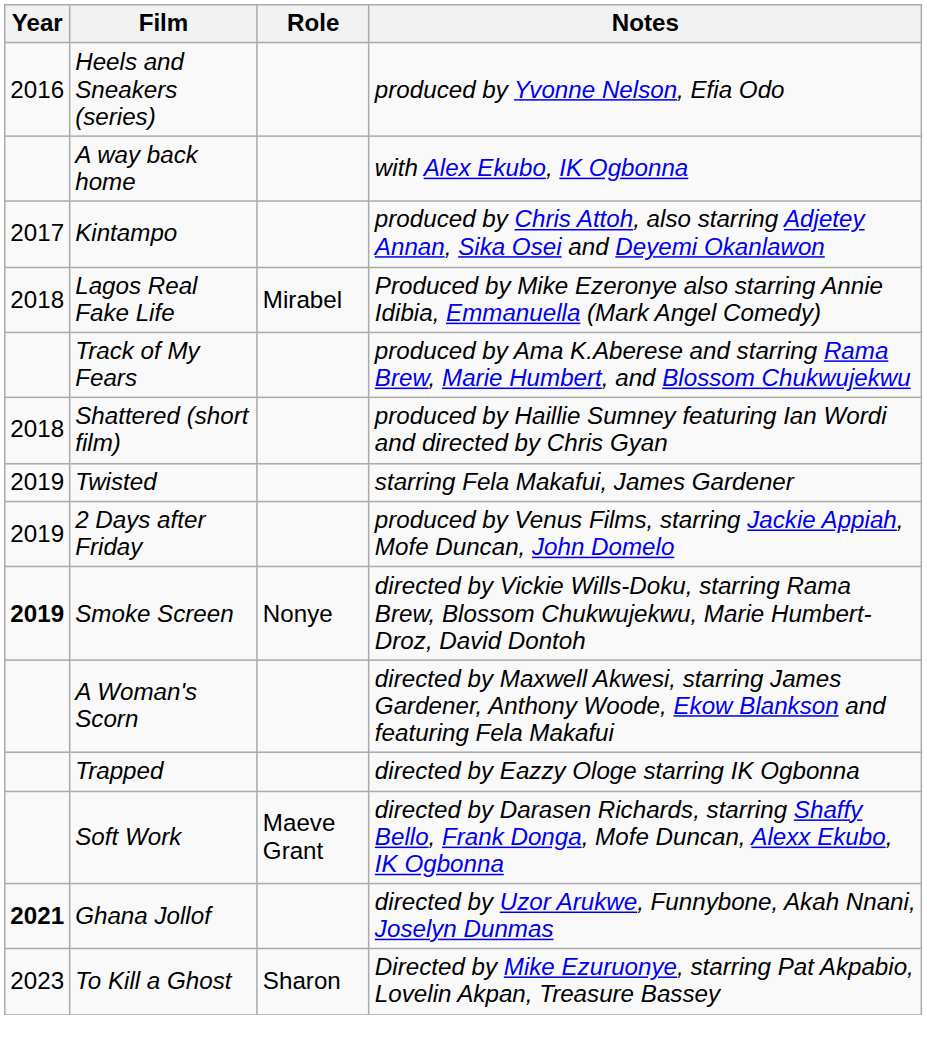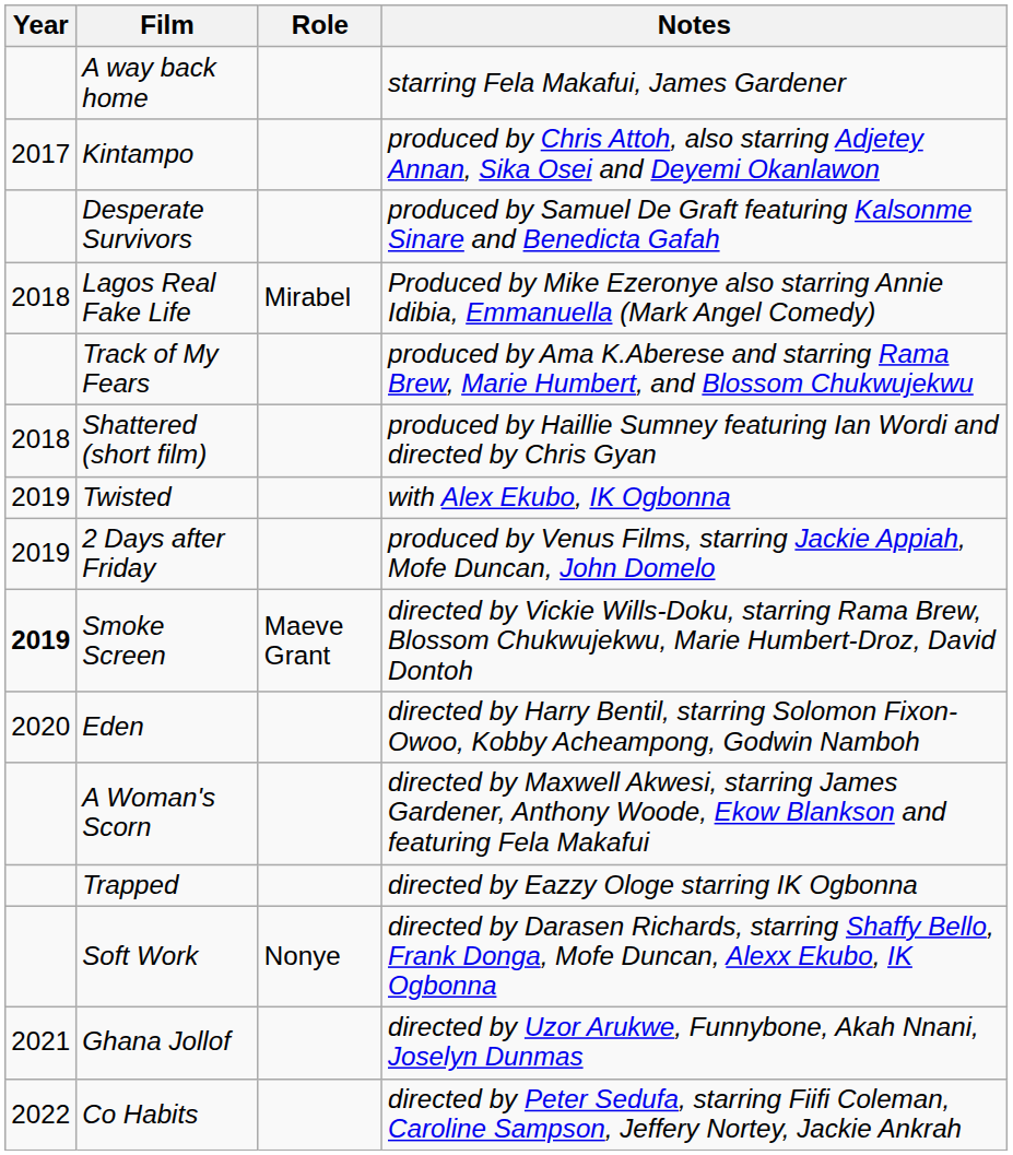 <table class="wikitable">
 <tr>
 <th>Year</th>
 <th>Film</th>
 <th>Role</th>
 <th>Notes</th>
 </tr>
 <tr>
-<td>2016</td>
-<td><em>Heels and Sneakers (series)</em></td>
-<td></td>
-<td><em>produced by <a href='#'>Yvonne Nelson</a>, Efia Odo</em></td>
-</tr>
-<tr>
 <td></td>
 <td><em>A way back home</em></td>
 <td></td>
-<td><em>with <a href='#'>Alex Ekubo</a>, <a href='#'>IK Ogbonna</a></em></td>
+<td><em>starring Fela Makafui, James Gardener</em></td>
 </tr>
 <tr>
 <td>2017</td>
 <td><em>Kintampo</em></td>
 <td></td>
 <td><em>produced by <a href='#'>Chris Attoh</a>, also starring <a href='#'>Adjetey Annan</a>, <a href='#'>Sika Osei</a> and <a href='#'>Deyemi Okanlawon</a></em></td>
+</tr>
+<tr>
+<td></td>
+<td><em>Desperate Survivors</em></td>
+<td></td>
+<td><em>produced by Samuel De Graft featuring <a href='#'>Kalsonme Sinare</a> and <a href='#'>Benedicta Gafah</a></em></td>
 </tr>
 <tr>
 <td>2018</td>
 <td><em>Lagos Real Fake Life</em></td>
 <td>Mirabel</td>
 <td><em>Produced by Mike Ezeronye also starring Annie Idibia, <a href='#'>Emmanuella</a> (Mark Angel Comedy)</em></td>
 </tr>
 <tr>
 <td></td>
 <td><em>Track of My Fears</em></td>
 <td></td>
 <td><em>produced by Ama K.Aberese and starring <a href='#'>Rama Brew</a>, <a href='#'>Marie Humbert</a>, and <a href='#'>Blossom Chukwujekwu</a></em></td>
 </tr>
 <tr>
 <td>2018</td>
 <td><em>Shattered (short film)</em></td>
 <td></td>
 <td><em>produced by Haillie Sumney featuring Ian Wordi and directed by Chris Gyan</em></td>
 </tr>
 <tr>
 <td>2019</td>
 <td><em>Twisted</em></td>
 <td></td>
-<td><em>starring Fela Makafui, James Gardener</em></td>
+<td><em>with <a href='#'>Alex Ekubo</a>, <a href='#'>IK Ogbonna</a></em></td>
 </tr>
 <tr>
 <td>2019</td>
 <td><em>2 Days after Friday</em></td>
 <td></td>
 <td><em>produced by Venus Films, starring <a href='#'>Jackie Appiah</a>, Mofe Duncan, <a href='#'>John Domelo</a></em></td>
 </tr>
 <tr>
 <td><strong>2019</strong></td>
 <td><em>Smoke Screen</em></td>
-<td>Nonye</td>
+<td>Maeve Grant</td>
 <td><em>directed by Vickie Wills-Doku, starring Rama Brew, Blossom Chukwujekwu, Marie Humbert-Droz, David Dontoh</em></td>
+</tr>
+<tr>
+<td>2020</td>
+<td><em>Eden</em></td>
+<td></td>
+<td><em>directed by Harry Bentil, starring Solomon Fixon-Owoo, Kobby Acheampong, Godwin Namboh</em></td>
 </tr>
 <tr>
 <td></td>
 <td><em>A Woman's Scorn</em></td>
 <td></td>
 <td><em>directed by Maxwell Akwesi, starring James Gardener, Anthony Woode, <a href='#'>Ekow Blankson</a> and featuring Fela Makafui</em></td>
 </tr>
 <tr>
 <td></td>
 <td><em>Trapped</em></td>
 <td></td>
 <td><em>directed by Eazzy Ologe starring IK Ogbonna</em></td>
 </tr>
 <tr>
 <td></td>
 <td><em>Soft Work</em></td>
-<td>Maeve Grant</td>
+<td>Nonye</td>
 <td><em>directed by Darasen Richards, starring <a href='#'>Shaffy Bello</a>, <a href='#'>Frank Donga</a>, Mofe Duncan, <a href='#'>Alexx Ekubo</a>, <a href='#'>IK Ogbonna</a></em></td>
 </tr>
 <tr>
-<td><strong>2021</strong></td>
+<td>2021</td>
 <td><em>Ghana Jollof</em></td>
 <td></td>
 <td><em>directed by <a href='#'>Uzor Arukwe</a>, Funnybone, Akah Nnani, <a href='#'>Joselyn Dunmas</a></em></td>
 </tr>
 <tr>
-<td>2023</td>
-<td><em>To Kill a Ghost</em></td>
-<td>Sharon</td>
-<td><em>Directed by <a href='#'>Mike Ezuruonye</a>, starring Pat Akpabio, Lovelin Akpan, Treasure Bassey</em></td>
+<td>2022</td>
+<td><em>Co Habits</em></td>
+<td></td>
+<td><em>directed by <a href='#'>Peter Sedufa</a>, starring Fiifi Coleman, <a href='#'>Caroline Sampson</a>, Jeffery Nortey, Jackie Ankrah</em></td>
 </tr>
 </table>
